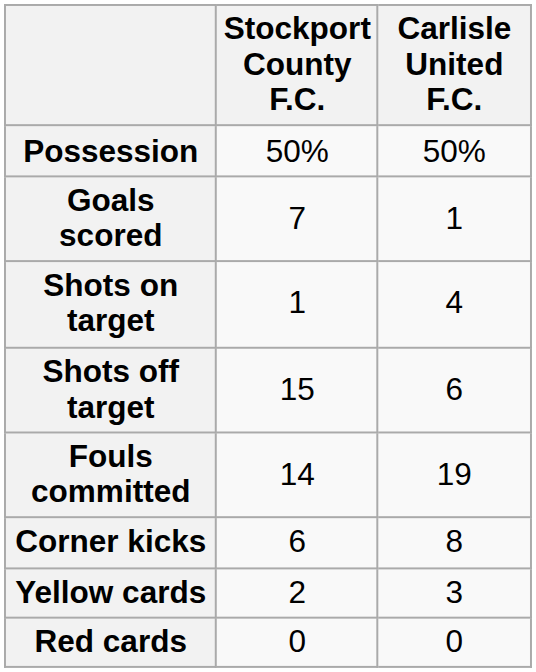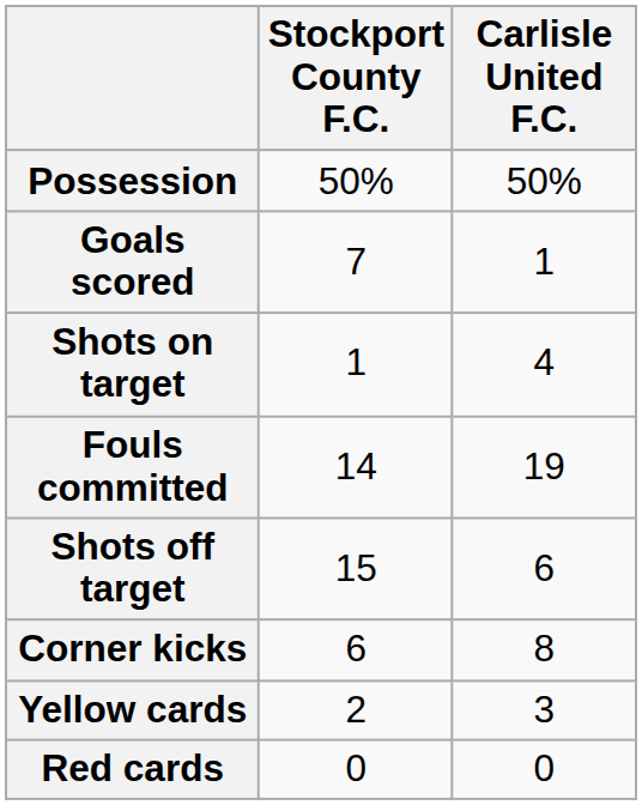 <table class="wikitable plainrowheaders" style="text-align: center">
 <tr>
 <th scope="col" width=100></th>
 <th scope="col" width=70>Stockport County F.C.</th>
 <th scope="col" width=70>Carlisle United F.C.</th>
 </tr>
 <tr>
 <th scope="row">Possession</th>
 <td>50%</td>
 <td>50%</td>
 </tr>
 <tr>
 <th scope="row">Goals scored</th>
 <td>7</td>
 <td>1</td>
 </tr>
 <tr>
 <th scope="row">Shots on target</th>
 <td>1</td>
 <td>4</td>
 </tr>
 <tr>
+<th scope="row">Fouls committed</th>
+<td>14</td>
+<td>19</td>
+</tr>
+<tr>
 <th scope="row">Shots off target</th>
 <td>15</td>
 <td>6</td>
-</tr>
-<tr>
-<th scope="row">Fouls committed</th>
-<td>14</td>
-<td>19</td>
 </tr>
 <tr>
 <th scope="row">Corner kicks</th>
 <td>6</td>
 <td>8</td>
 </tr>
 <tr>
 <th scope="row">Yellow cards</th>
 <td>2</td>
 <td>3</td>
 </tr>
 <tr>
 <th scope="row">Red cards</th>
 <td>0</td>
 <td>0</td>
 </tr>
 </table>
